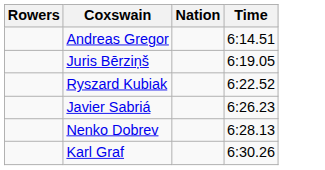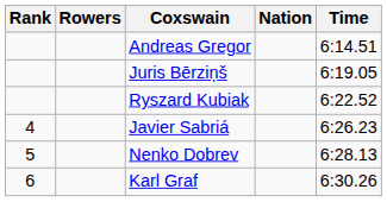 <table class="wikitable sortable" style="text-align:center">
 <tr>
+<th>Rank</th>
 <th>Rowers</th>
 <th>Coxswain</th>
 <th>Nation</th>
 <th>Time</th>
 </tr>
 <tr>
+<td></td>
 <td align=left></td>
 <td align=left><a href='#'>Andreas Gregor</a></td>
 <td align=left></td>
 <td>6:14.51</td>
 </tr>
 <tr>
+<td></td>
 <td align=left></td>
 <td align=left><a href='#'>Juris Bērziņš</a></td>
 <td align=left></td>
 <td>6:19.05</td>
 </tr>
 <tr>
+<td></td>
 <td align=left></td>
 <td align=left><a href='#'>Ryszard Kubiak</a></td>
 <td align=left></td>
 <td>6:22.52</td>
 </tr>
 <tr>
+<td>4</td>
 <td align=left></td>
 <td align=left><a href='#'>Javier Sabriá</a></td>
 <td align=left></td>
 <td>6:26.23</td>
 </tr>
 <tr>
+<td>5</td>
 <td align=left></td>
 <td align=left><a href='#'>Nenko Dobrev</a></td>
 <td align=left></td>
 <td>6:28.13</td>
 </tr>
 <tr>
+<td>6</td>
 <td align=left></td>
 <td align=left><a href='#'>Karl Graf</a></td>
 <td align=left></td>
 <td>6:30.26</td>
 </tr>
 </table>
